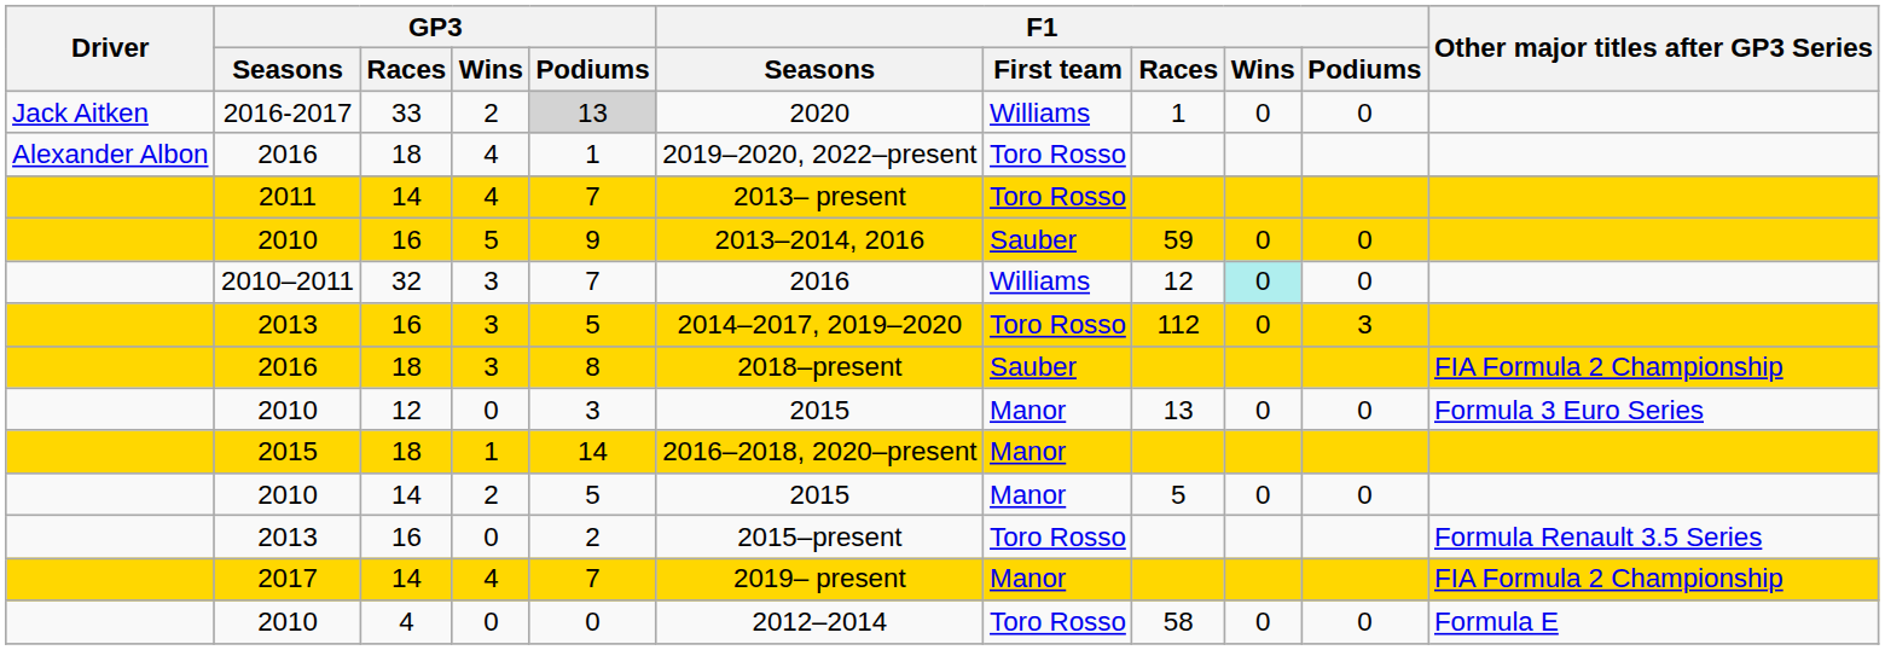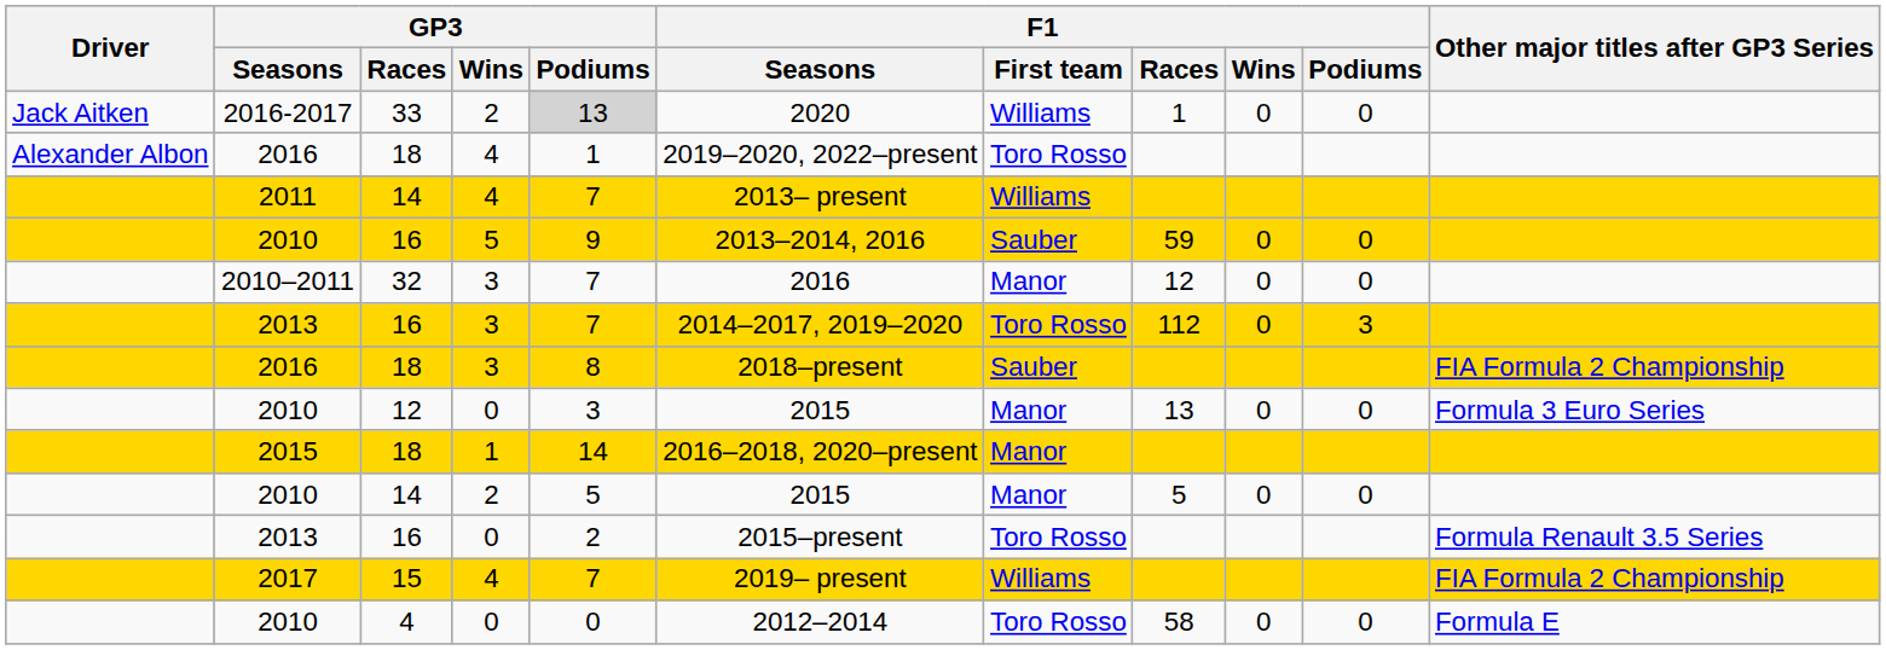 <table class="wikitable" style="font-size:85%; text-align:center">
 <tr>
 <th rowspan=2>Driver</th>
 <th colspan=4>GP3</th>
 <th colspan=5>F1</th>
 <th rowspan=2>Other major titles after GP3 Series</th>
 </tr>
 <tr>
 <th>Seasons</th>
 <th>Races</th>
 <th>Wins</th>
 <th>Podiums</th>
 <th>Seasons</th>
 <th>First team</th>
 <th>Races</th>
 <th>Wins</th>
 <th>Podiums</th>
 </tr>
 <tr>
 <td align=left> <a href='#'>Jack Aitken</a></td>
 <td>2016-2017</td>
 <td>33</td>
 <td>2</td>
 <td style="background: lightgrey;">13</td>
 <td>2020</td>
 <td align=left><a href='#'>Williams</a></td>
 <td>1</td>
 <td>0</td>
 <td>0</td>
 <td></td>
 </tr>
 <tr>
 <td align=left> <a href='#'>Alexander Albon</a></td>
 <td>2016</td>
 <td>18</td>
 <td>4</td>
 <td>1</td>
 <td>2019–2020, 2022–present</td>
 <td align=left><a href='#'>Toro Rosso</a></td>
 <td></td>
 <td></td>
 <td></td>
 <td></td>
 </tr>
 <tr style="background:gold;">
 <td align=left> </td>
 <td> 2011</td>
 <td>14</td>
 <td>4</td>
 <td>7</td>
 <td> 2013– present</td>
-<td align=left><a href='#'>Toro Rosso</a></td>
+<td align=left><a href='#'>Williams</a></td>
 <td></td>
 <td></td>
 <td></td>
 <td></td>
 </tr>
 <tr style="background:gold;">
 <td align=left> </td>
 <td> 2010</td>
 <td>16</td>
 <td>5</td>
 <td>9</td>
 <td> 2013–2014, 2016</td>
 <td align=left><a href='#'>Sauber</a></td>
 <td>59</td>
 <td>0</td>
 <td>0</td>
 <td></td>
 </tr>
 <tr>
 <td align=left> </td>
 <td> 2010–2011</td>
 <td>32</td>
 <td>3</td>
 <td>7</td>
 <td> 2016</td>
-<td align=left><a href='#'>Williams</a></td>
+<td align=left><a href='#'>Manor</a></td>
 <td>12</td>
-<td style="background: paleturquoise;">0</td>
+<td>0</td>
 <td>0</td>
 <td></td>
 </tr>
 <tr style="background:gold;">
 <td align=left> </td>
 <td> 2013</td>
 <td>16</td>
 <td>3</td>
-<td>5</td>
+<td>7</td>
 <td> 2014–2017, 2019–2020</td>
 <td align=left><a href='#'>Toro Rosso</a></td>
 <td>112</td>
 <td>0</td>
 <td>3</td>
 <td></td>
 </tr>
 <tr style="background:gold;">
 <td align=left> </td>
 <td>2016</td>
 <td>18</td>
 <td>3</td>
 <td>8</td>
 <td>2018–present</td>
 <td align=left><a href='#'>Sauber</a></td>
 <td></td>
 <td></td>
 <td></td>
 <td align=left><a href='#'>FIA Formula 2 Championship</a></td>
 </tr>
 <tr>
 <td align=left> </td>
 <td> 2010</td>
 <td>12</td>
 <td>0</td>
 <td>3</td>
 <td> 2015</td>
 <td align=left><a href='#'>Manor</a></td>
 <td>13</td>
 <td>0</td>
 <td>0</td>
 <td align=left><a href='#'>Formula 3 Euro Series</a></td>
 </tr>
 <tr style="background:gold;">
 <td align=left> </td>
 <td> 2015</td>
 <td>18</td>
 <td>1</td>
 <td>14</td>
 <td> 2016–2018, 2020–present</td>
 <td align=left><a href='#'>Manor</a></td>
 <td></td>
 <td></td>
 <td></td>
 <td></td>
 </tr>
 <tr>
 <td align=left> </td>
 <td> 2010</td>
 <td>14</td>
 <td>2</td>
 <td>5</td>
 <td> 2015</td>
 <td align=left><a href='#'>Manor</a></td>
 <td>5</td>
 <td>0</td>
 <td>0</td>
 <td></td>
 </tr>
 <tr>
 <td align=left> </td>
 <td> 2013</td>
 <td>16</td>
 <td>0</td>
 <td>2</td>
 <td> 2015–present</td>
 <td align=left><a href='#'>Toro Rosso</a></td>
 <td></td>
 <td></td>
 <td></td>
 <td align=left><a href='#'>Formula Renault 3.5 Series</a></td>
 </tr>
 <tr style="background:gold;">
 <td align=left> </td>
 <td>2017</td>
-<td>14</td>
+<td>15</td>
 <td>4</td>
 <td>7</td>
 <td>2019– present</td>
-<td align=left><a href='#'>Manor</a></td>
+<td align=left><a href='#'>Williams</a></td>
 <td></td>
 <td></td>
 <td></td>
 <td align=left><a href='#'>FIA Formula 2 Championship</a></td>
 </tr>
 <tr>
 <td align=left> </td>
 <td> 2010</td>
 <td>4</td>
 <td>0</td>
 <td>0</td>
 <td> 2012–2014</td>
 <td align=left><a href='#'>Toro Rosso</a></td>
 <td>58</td>
 <td>0</td>
 <td>0</td>
 <td align=left><a href='#'>Formula E</a></td>
 </tr>
 </table>
